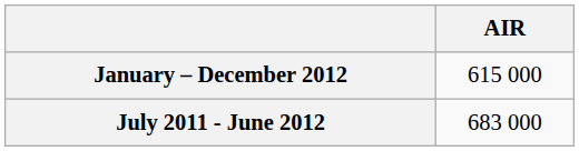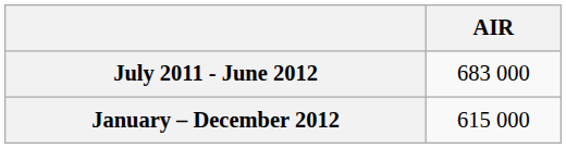 <table class="wikitable sortable" style="text-align:center; width:400px; height:100px;">
 <tr>
 <th></th>
 <th>AIR</th>
 </tr>
 <tr>
+<th scope="row">July 2011 - June 2012</th>
+<td>683 000</td>
+</tr>
+<tr>
 <th scope="row">January – December 2012</th>
 <td>615 000</td>
 </tr>
-<tr>
-<th scope="row">July 2011 - June 2012</th>
-<td>683 000</td>
-</tr>
 </table>
